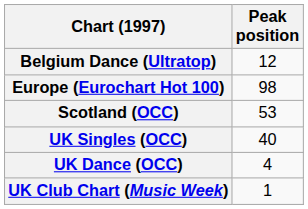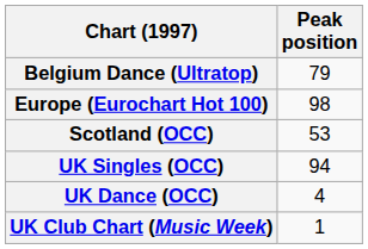 <table class="wikitable sortable plainrowheaders" style="text-align:center">
 <tr>
 <th scope="col">Chart (1997)</th>
 <th scope="col">Peak<br>position</th>
 </tr>
 <tr>
 <th scope="row">Belgium Dance (<a href='#'>Ultratop</a>)</th>
-<td>12</td>
+<td>79</td>
 </tr>
 <tr>
 <th scope="row">Europe (<a href='#'>Eurochart Hot 100</a>)</th>
 <td>98</td>
 </tr>
 <tr>
 <th scope="row">Scotland (<a href='#'>OCC</a>)</th>
 <td>53</td>
 </tr>
 <tr>
 <th scope="row"><a href='#'>UK Singles</a> (<a href='#'>OCC</a>)</th>
-<td>40</td>
+<td>94</td>
 </tr>
 <tr>
 <th scope="row"><a href='#'>UK Dance</a> (<a href='#'>OCC</a>)</th>
 <td>4</td>
 </tr>
 <tr>
 <th scope="row"><a href='#'>UK Club Chart</a> (<em><a href='#'>Music Week</a></em>)</th>
 <td>1</td>
 </tr>
 </table>
